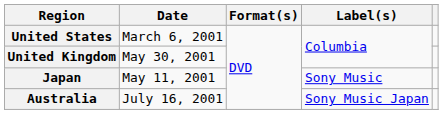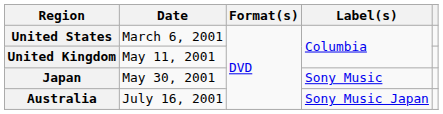 <table class="wikitable plainrowheaders">
 <tr>
 <th scope="col">Region</th>
 <th scope="col">Date</th>
 <th scope="col">Format(s)</th>
 <th scope="col">Label(s)</th>
 <th scope="col"></th>
 </tr>
 <tr>
 <th scope="row">United States</th>
 <td>March 6, 2001</td>
 <td rowspan="4"><a href='#'>DVD</a></td>
 <td rowspan="2"><a href='#'>Columbia</a></td>
 <td></td>
 </tr>
 <tr>
 <th scope="row">United Kingdom</th>
-<td>May 30, 2001</td>
+<td>May 11, 2001</td>
 <td></td>
 </tr>
 <tr>
 <th scope="row">Japan</th>
-<td>May 11, 2001</td>
+<td>May 30, 2001</td>
 <td><a href='#'>Sony Music</a></td>
 <td></td>
 </tr>
 <tr>
 <th scope="row">Australia</th>
 <td>July 16, 2001</td>
 <td><a href='#'>Sony Music Japan</a></td>
 <td></td>
 </tr>
 </table>
